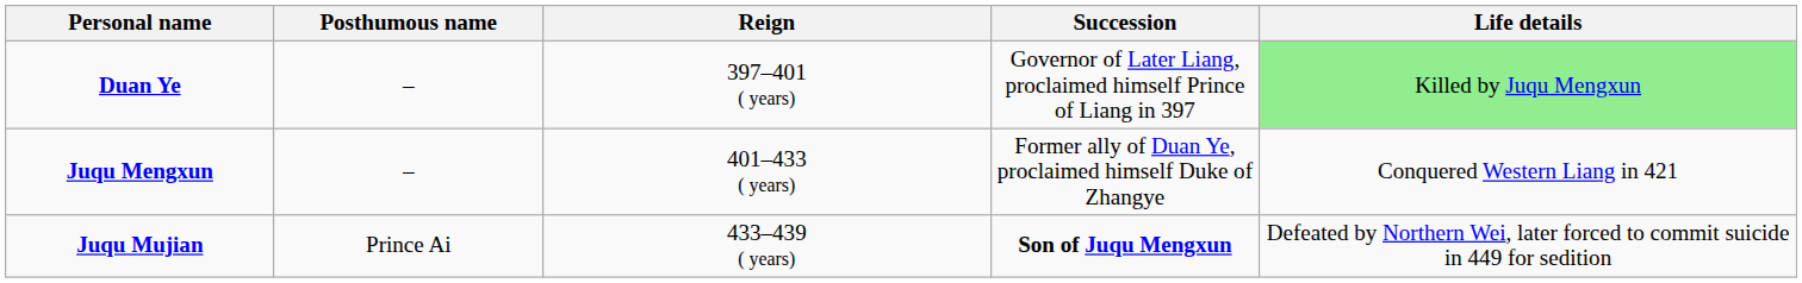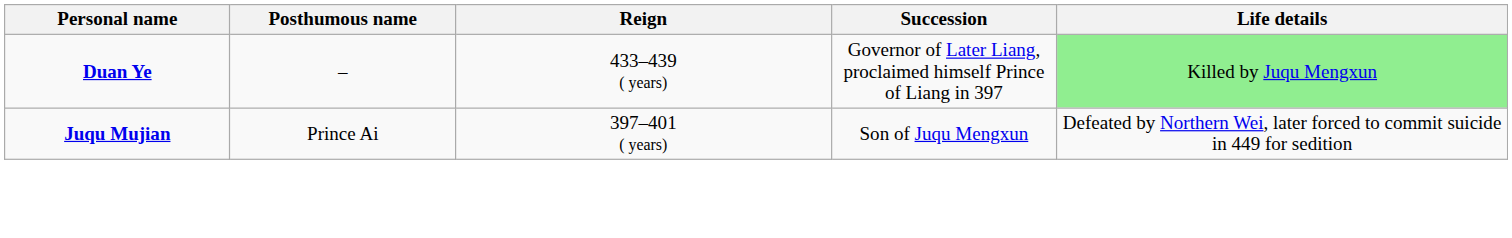 <table class="wikitable plainrowheaders" style="text-align:center; width:100%;">
 <tr>
 <th scope="col" width="15%">Personal name</th>
 <th scope="col" width="15%">Posthumous name</th>
 <th scope="col" width="25%">Reign</th>
 <th scope="col" width="15%">Succession</th>
 <th scope="col" width="30%">Life details</th>
 </tr>
 <tr>
 <td><strong><a href='#'>Duan Ye</a></strong><br></td>
 <td>–</td>
-<td>397–401<br><small>( years)</small><br><small></small></td>
+<td>433–439<br><small>( years)</small><br><small></small></td>
 <td>Governor of <a href='#'>Later Liang</a>, proclaimed himself Prince of Liang in 397</td>
 <td style="background: lightgreen;">Killed by <a href='#'>Juqu Mengxun</a></td>
 </tr>
 <tr>
-<td><strong><a href='#'>Juqu Mengxun</a></strong><br></td>
-<td>–</td>
-<td>401–433<br><small>( years)</small><br><small></small></td>
-<td>Former ally of <a href='#'>Duan Ye</a>, proclaimed himself Duke of Zhangye</td>
-<td>Conquered <a href='#'>Western Liang</a> in 421</td>
-</tr>
-<tr>
 <td><strong><a href='#'>Juqu Mujian</a></strong><br></td>
 <td>Prince Ai<br></td>
-<td>433–439<br><small>( years)</small><br><small></small></td>
-<td><strong>Son of <a href='#'>Juqu Mengxun</a></strong></td>
+<td>397–401<br><small>( years)</small><br><small></small></td>
+<td>Son of <a href='#'>Juqu Mengxun</a></td>
 <td>Defeated by <a href='#'>Northern Wei</a>, later forced to commit suicide in 449 for sedition</td>
 </tr>
 </table>
